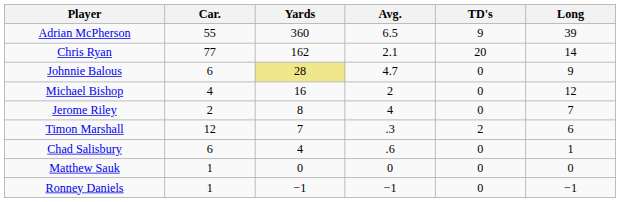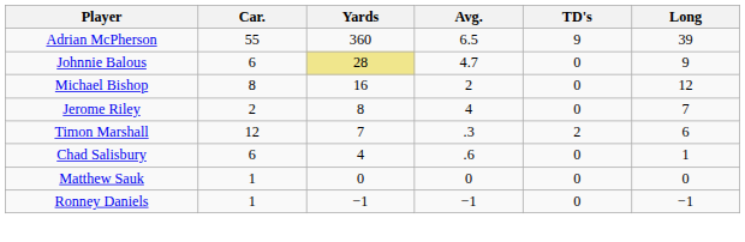 <table class="wikitable sortable">
 <tr>
 <th bgcolor="#DDDDFF" width="16%">Player</th>
 <th bgcolor="#DDDDFF" width="9%">Car.</th>
 <th bgcolor="#DDDDFF" width="9%">Yards</th>
 <th bgcolor="#DDDDFF" width="9%">Avg.</th>
 <th bgcolor="#DDDDFF" width="9%">TD's</th>
 <th bgcolor="#DDDDFF" width="9%">Long</th>
 </tr>
 <tr align="center">
 <td><a href='#'>Adrian McPherson</a></td>
 <td>55</td>
 <td>360</td>
 <td>6.5</td>
 <td>9</td>
 <td>39</td>
 </tr>
 <tr align="center">
-<td><a href='#'>Chris Ryan</a></td>
-<td>77</td>
-<td>162</td>
-<td>2.1</td>
-<td>20</td>
-<td>14</td>
-</tr>
-<tr align="center">
 <td><a href='#'>Johnnie Balous</a></td>
 <td>6</td>
 <td style="background: khaki;">28</td>
 <td>4.7</td>
 <td>0</td>
 <td>9</td>
 </tr>
 <tr align="center">
 <td><a href='#'>Michael Bishop</a></td>
-<td>4</td>
+<td>8</td>
 <td>16</td>
 <td>2</td>
 <td>0</td>
 <td>12</td>
 </tr>
 <tr align="center">
 <td><a href='#'>Jerome Riley</a></td>
 <td>2</td>
 <td>8</td>
 <td>4</td>
 <td>0</td>
 <td>7</td>
 </tr>
 <tr align="center">
 <td><a href='#'>Timon Marshall</a></td>
 <td>12</td>
 <td>7</td>
 <td>.3</td>
 <td>2</td>
 <td>6</td>
 </tr>
 <tr align="center">
 <td><a href='#'>Chad Salisbury</a></td>
 <td>6</td>
 <td>4</td>
 <td>.6</td>
 <td>0</td>
 <td>1</td>
 </tr>
 <tr align="center">
 <td><a href='#'>Matthew Sauk</a></td>
 <td>1</td>
 <td>0</td>
 <td>0</td>
 <td>0</td>
 <td>0</td>
 </tr>
 <tr align="center">
 <td><a href='#'>Ronney Daniels</a></td>
 <td>1</td>
 <td>−1</td>
 <td>−1</td>
 <td>0</td>
 <td>−1</td>
 </tr>
 </table>
